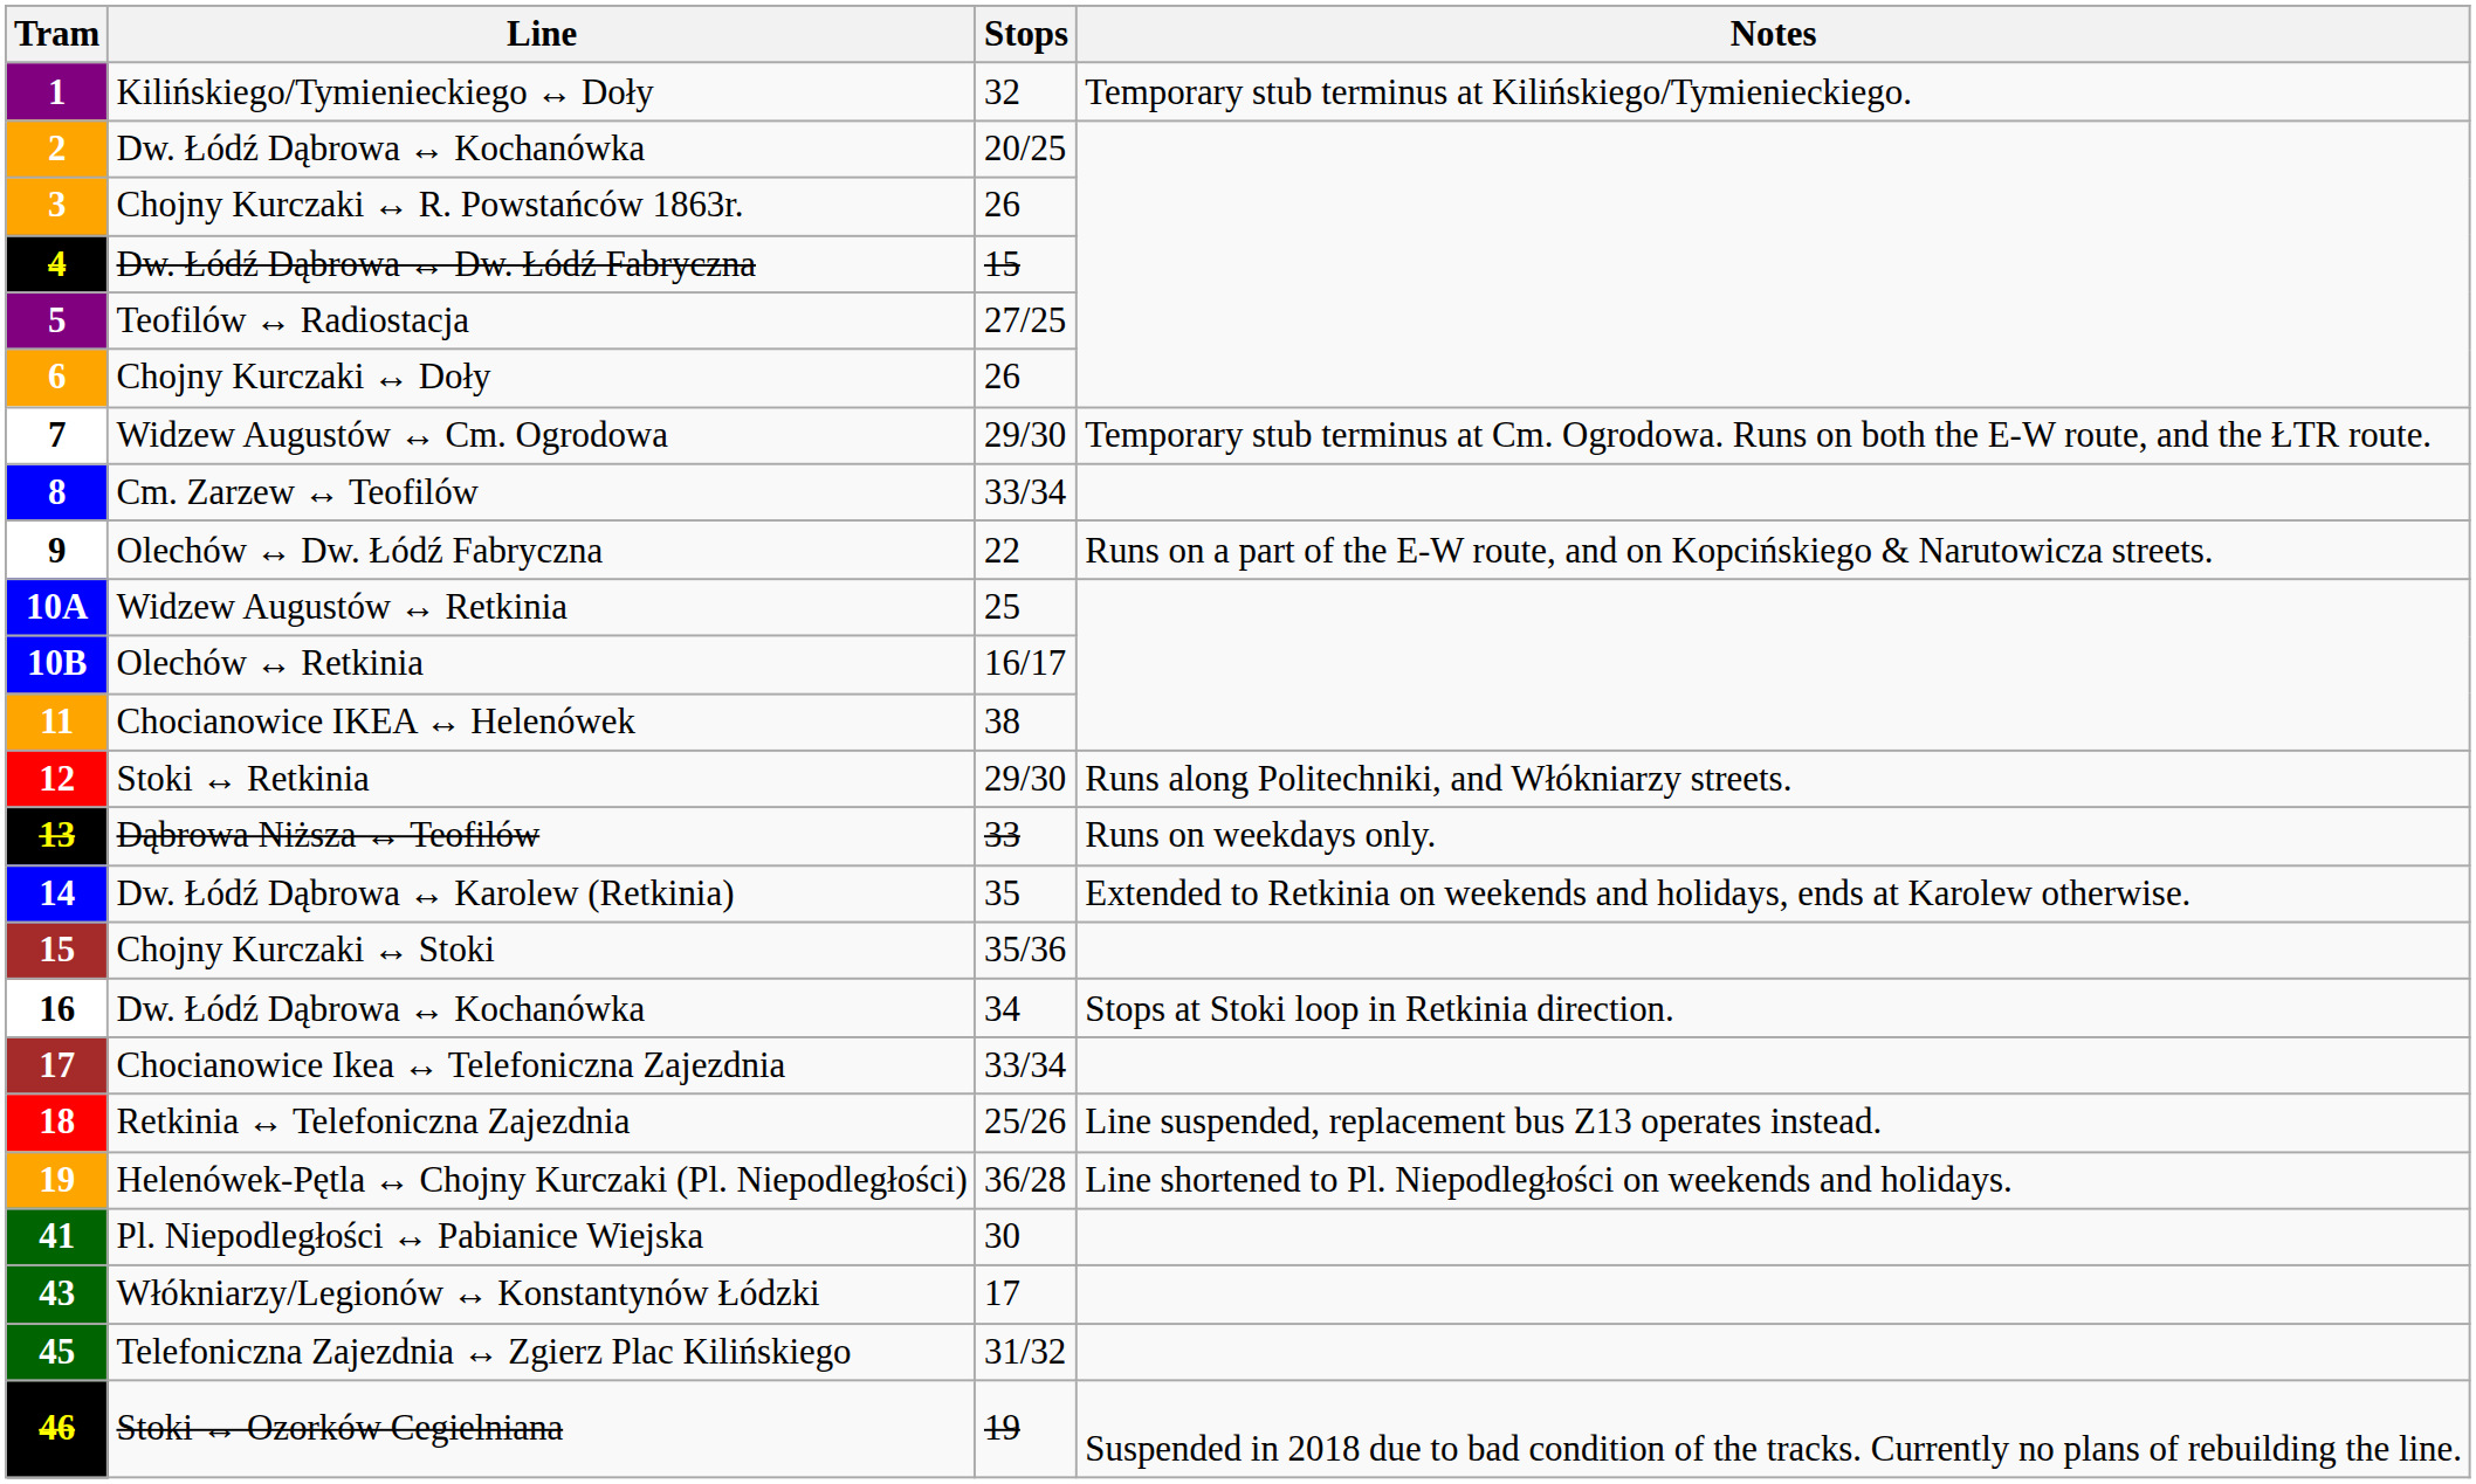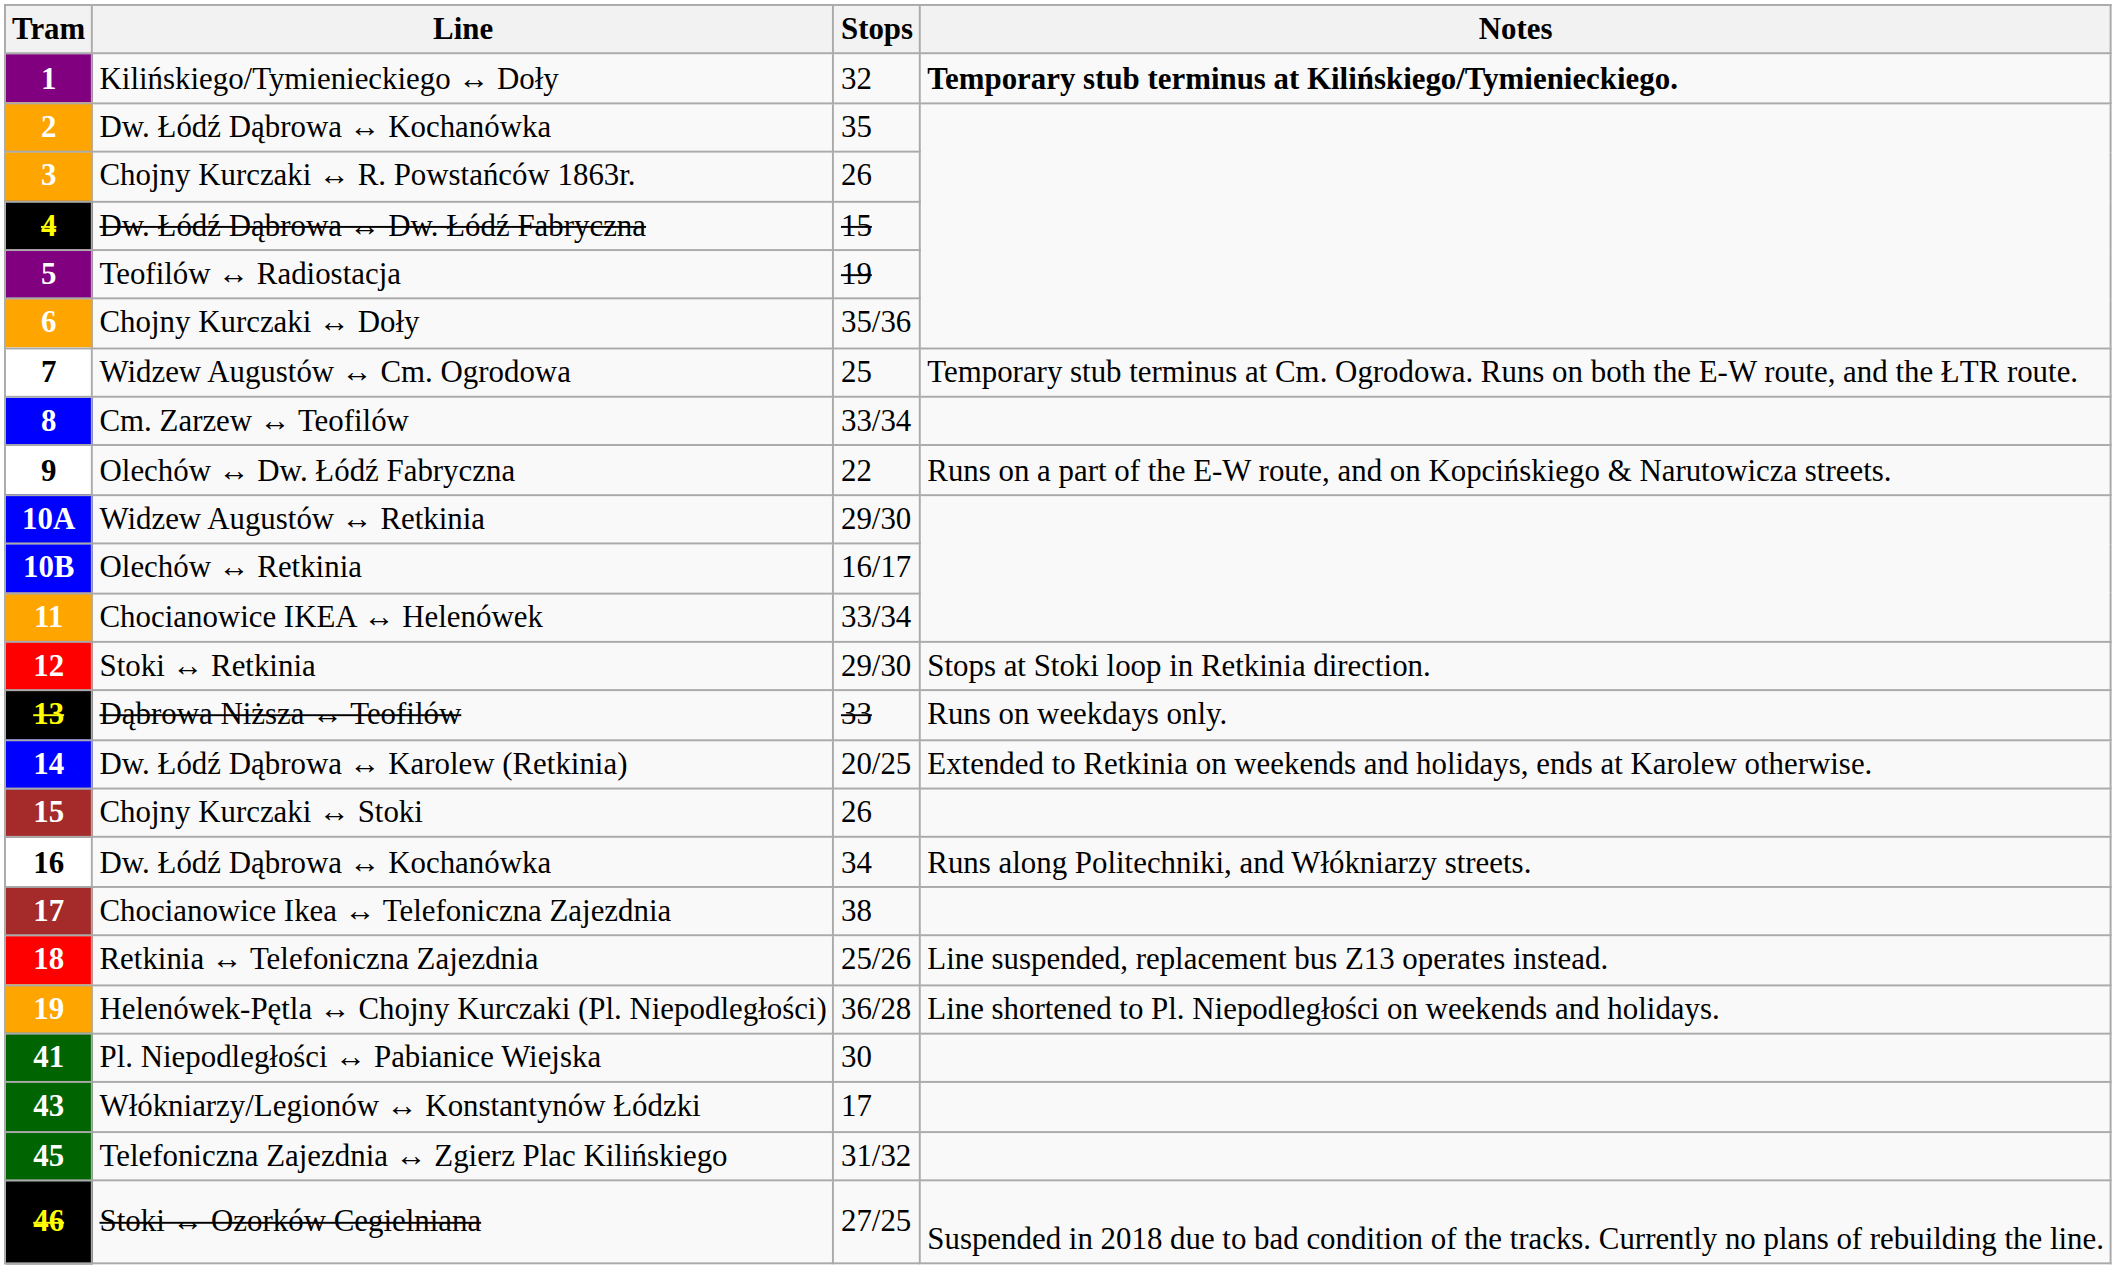 <table class="wikitable">
 <tr>
 <th>Tram</th>
 <th>Line</th>
 <th>Stops</th>
 <th>Notes</th>
 </tr>
 <tr>
 <td align="center" style="color: white; background-color: purple"><strong>1</strong></td>
 <td>Kilińskiego/Tymienieckiego ↔ Doły</td>
 <td>32</td>
-<td>Temporary stub terminus at Kilińskiego/Tymienieckiego.</td>
+<td><strong>Temporary stub terminus at Kilińskiego/Tymienieckiego.</strong></td>
 </tr>
 <tr>
 <td align="center" style="color: white; background-color: orange"><strong>2</strong></td>
 <td>Dw. Łódź Dąbrowa ↔ Kochanówka</td>
-<td>20/25</td>
+<td>35</td>
 </tr>
 <tr>
 <td align="center" style="color: white; background-color: orange"><strong>3</strong></td>
 <td>Chojny Kurczaki ↔ R. Powstańców 1863r.</td>
 <td>26</td>
 </tr>
 <tr>
 <td align="center" style="color: yellow; background-color: black"><del><strong>4</strong></del></td>
 <td><del>Dw. Łódź Dąbrowa ↔ Dw. Łódź Fabryczna</del></td>
 <td><del>15</del></td>
 </tr>
 <tr>
 <td align="center" style="color: white; background-color: purple"><strong>5</strong></td>
 <td>Teofilów ↔ Radiostacja</td>
-<td>27/25</td>
+<td><del>19</del></td>
 </tr>
 <tr>
 <td align="center" style="color: white; background-color: orange"><strong>6</strong></td>
 <td>Chojny Kurczaki ↔ Doły</td>
-<td>26</td>
+<td>35/36</td>
 </tr>
 <tr>
 <td align="center" style="color: black; background-color: white"><strong>7</strong></td>
 <td>Widzew Augustów ↔ Cm. Ogrodowa</td>
-<td>29/30</td>
+<td>25</td>
 <td>Temporary stub terminus at Cm. Ogrodowa. Runs on both the E-W route, and the ŁTR route.</td>
 </tr>
 <tr>
 <td align="center" style="color: white; background-color: blue"><strong>8</strong></td>
 <td>Cm. Zarzew ↔ Teofilów</td>
 <td>33/34</td>
 </tr>
 <tr>
 <td align="center" style="color: black; background-color: white"><strong>9</strong></td>
 <td>Olechów ↔ Dw. Łódź Fabryczna</td>
 <td>22</td>
 <td>Runs on a part of the E-W route, and on Kopcińskiego & Narutowicza streets.</td>
 </tr>
 <tr>
 <td align="center" style="color: white; background-color: blue"><strong>10A</strong></td>
 <td>Widzew Augustów ↔ Retkinia</td>
-<td>25</td>
+<td>29/30</td>
 </tr>
 <tr>
 <td align="center" style="color: white; background-color: blue"><strong>10B</strong></td>
 <td>Olechów ↔ Retkinia</td>
 <td>16/17</td>
 </tr>
 <tr>
 <td align="center" style="color: white; background-color: orange"><strong>11</strong></td>
 <td>Chocianowice IKEA ↔ Helenówek</td>
-<td>38</td>
+<td>33/34</td>
 </tr>
 <tr>
 <td align="center" style="color: white; background-color: red"><strong>12</strong></td>
 <td>Stoki ↔ Retkinia</td>
 <td>29/30</td>
-<td>Runs along Politechniki, and Włókniarzy streets.</td>
+<td>Stops at Stoki loop in Retkinia direction.</td>
 </tr>
 <tr>
 <td align="center" style="color: yellow; background-color: black"><del><strong>13</strong></del></td>
 <td><del>Dąbrowa Niższa ↔ Teofilów</del></td>
 <td><del>33</del></td>
 <td>Runs on weekdays only.</td>
 </tr>
 <tr>
 <td align="center" style="color: white; background-color: blue"><strong>14</strong></td>
 <td>Dw. Łódź Dąbrowa ↔ Karolew (Retkinia)</td>
-<td>35</td>
+<td>20/25</td>
 <td>Extended to Retkinia on weekends and holidays, ends at Karolew otherwise.</td>
 </tr>
 <tr>
 <td align="center" style="color: white; background-color: brown"><strong>15</strong></td>
 <td>Chojny Kurczaki ↔ Stoki</td>
-<td>35/36</td>
+<td>26</td>
 </tr>
 <tr>
 <td align="center" style="color: black; background-color: white"><strong>16</strong></td>
 <td>Dw. Łódź Dąbrowa ↔ Kochanówka</td>
 <td>34</td>
-<td>Stops at Stoki loop in Retkinia direction.</td>
+<td>Runs along Politechniki, and Włókniarzy streets.</td>
 </tr>
 <tr>
 <td align="center" style="color: white; background-color: brown"><strong>17</strong></td>
 <td>Chocianowice Ikea ↔ Telefoniczna Zajezdnia</td>
-<td>33/34</td>
+<td>38</td>
 </tr>
 <tr>
 <td align="center" style="color: white; background-color: red"><strong>18</strong></td>
 <td>Retkinia ↔ Telefoniczna Zajezdnia</td>
 <td>25/26</td>
 <td>Line suspended, replacement bus Z13 operates instead.</td>
 </tr>
 <tr>
 <td align="center" style="color: white; background-color: orange"><strong>19</strong></td>
 <td>Helenówek-Pętla ↔ Chojny Kurczaki (Pl. Niepodległości)</td>
 <td>36/28</td>
 <td>Line shortened to Pl. Niepodległości on weekends and holidays.</td>
 </tr>
 <tr>
 <td align="center" style="color: white; background-color: darkgreen"><strong>41</strong></td>
 <td>Pl. Niepodległości ↔ Pabianice Wiejska</td>
 <td>30</td>
 <td></td>
 </tr>
 <tr>
 <td align="center" style="color: white; background-color: darkgreen"><strong>43</strong></td>
 <td>Włókniarzy/Legionów ↔ Konstantynów Łódzki</td>
 <td>17</td>
 <td></td>
 </tr>
 <tr>
 <td align="center" style="color: white; background-color: darkgreen"><strong>45</strong></td>
 <td>Telefoniczna Zajezdnia ↔ Zgierz Plac Kilińskiego</td>
 <td>31/32</td>
 </tr>
 <tr>
 <td align="center" style="color: yellow; background-color: black"><del><strong>46</strong></del></td>
 <td><del>Stoki ↔ Ozorków Cegielniana</del></td>
-<td><del>19</del></td>
+<td>27/25</td>
 <td><br>Suspended in 2018 due to bad condition of the tracks. Currently no plans of rebuilding the line.</td>
 </tr>
 </table>
